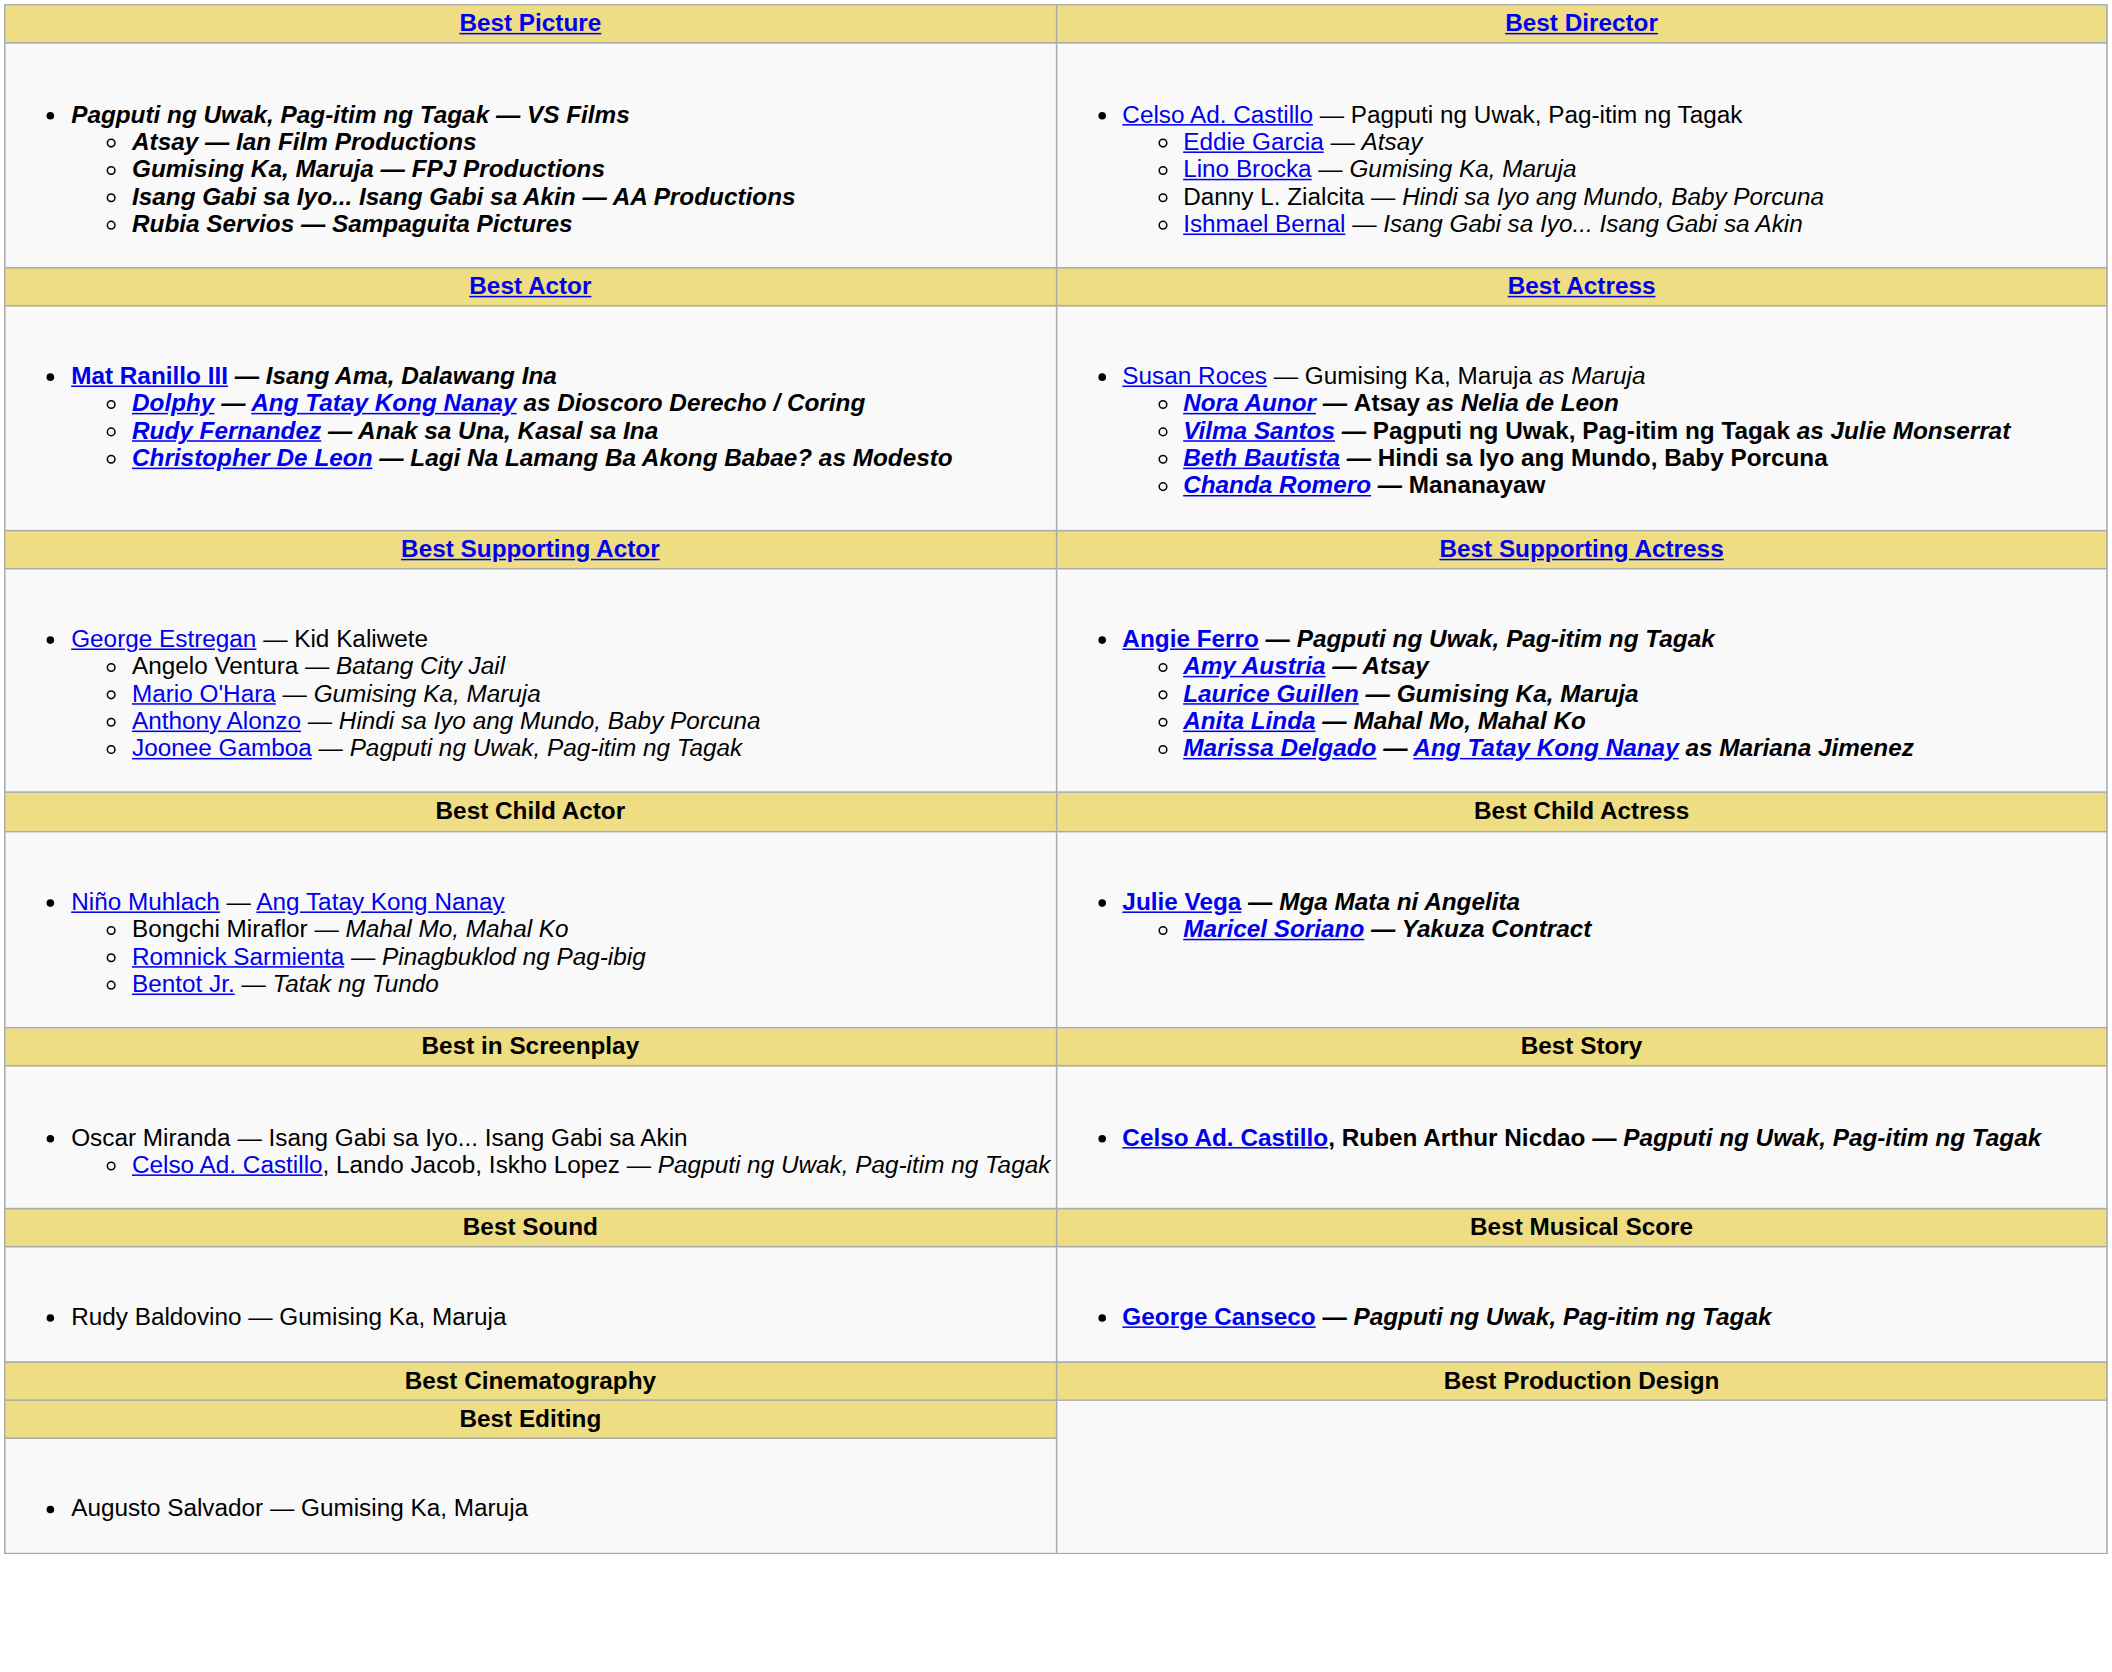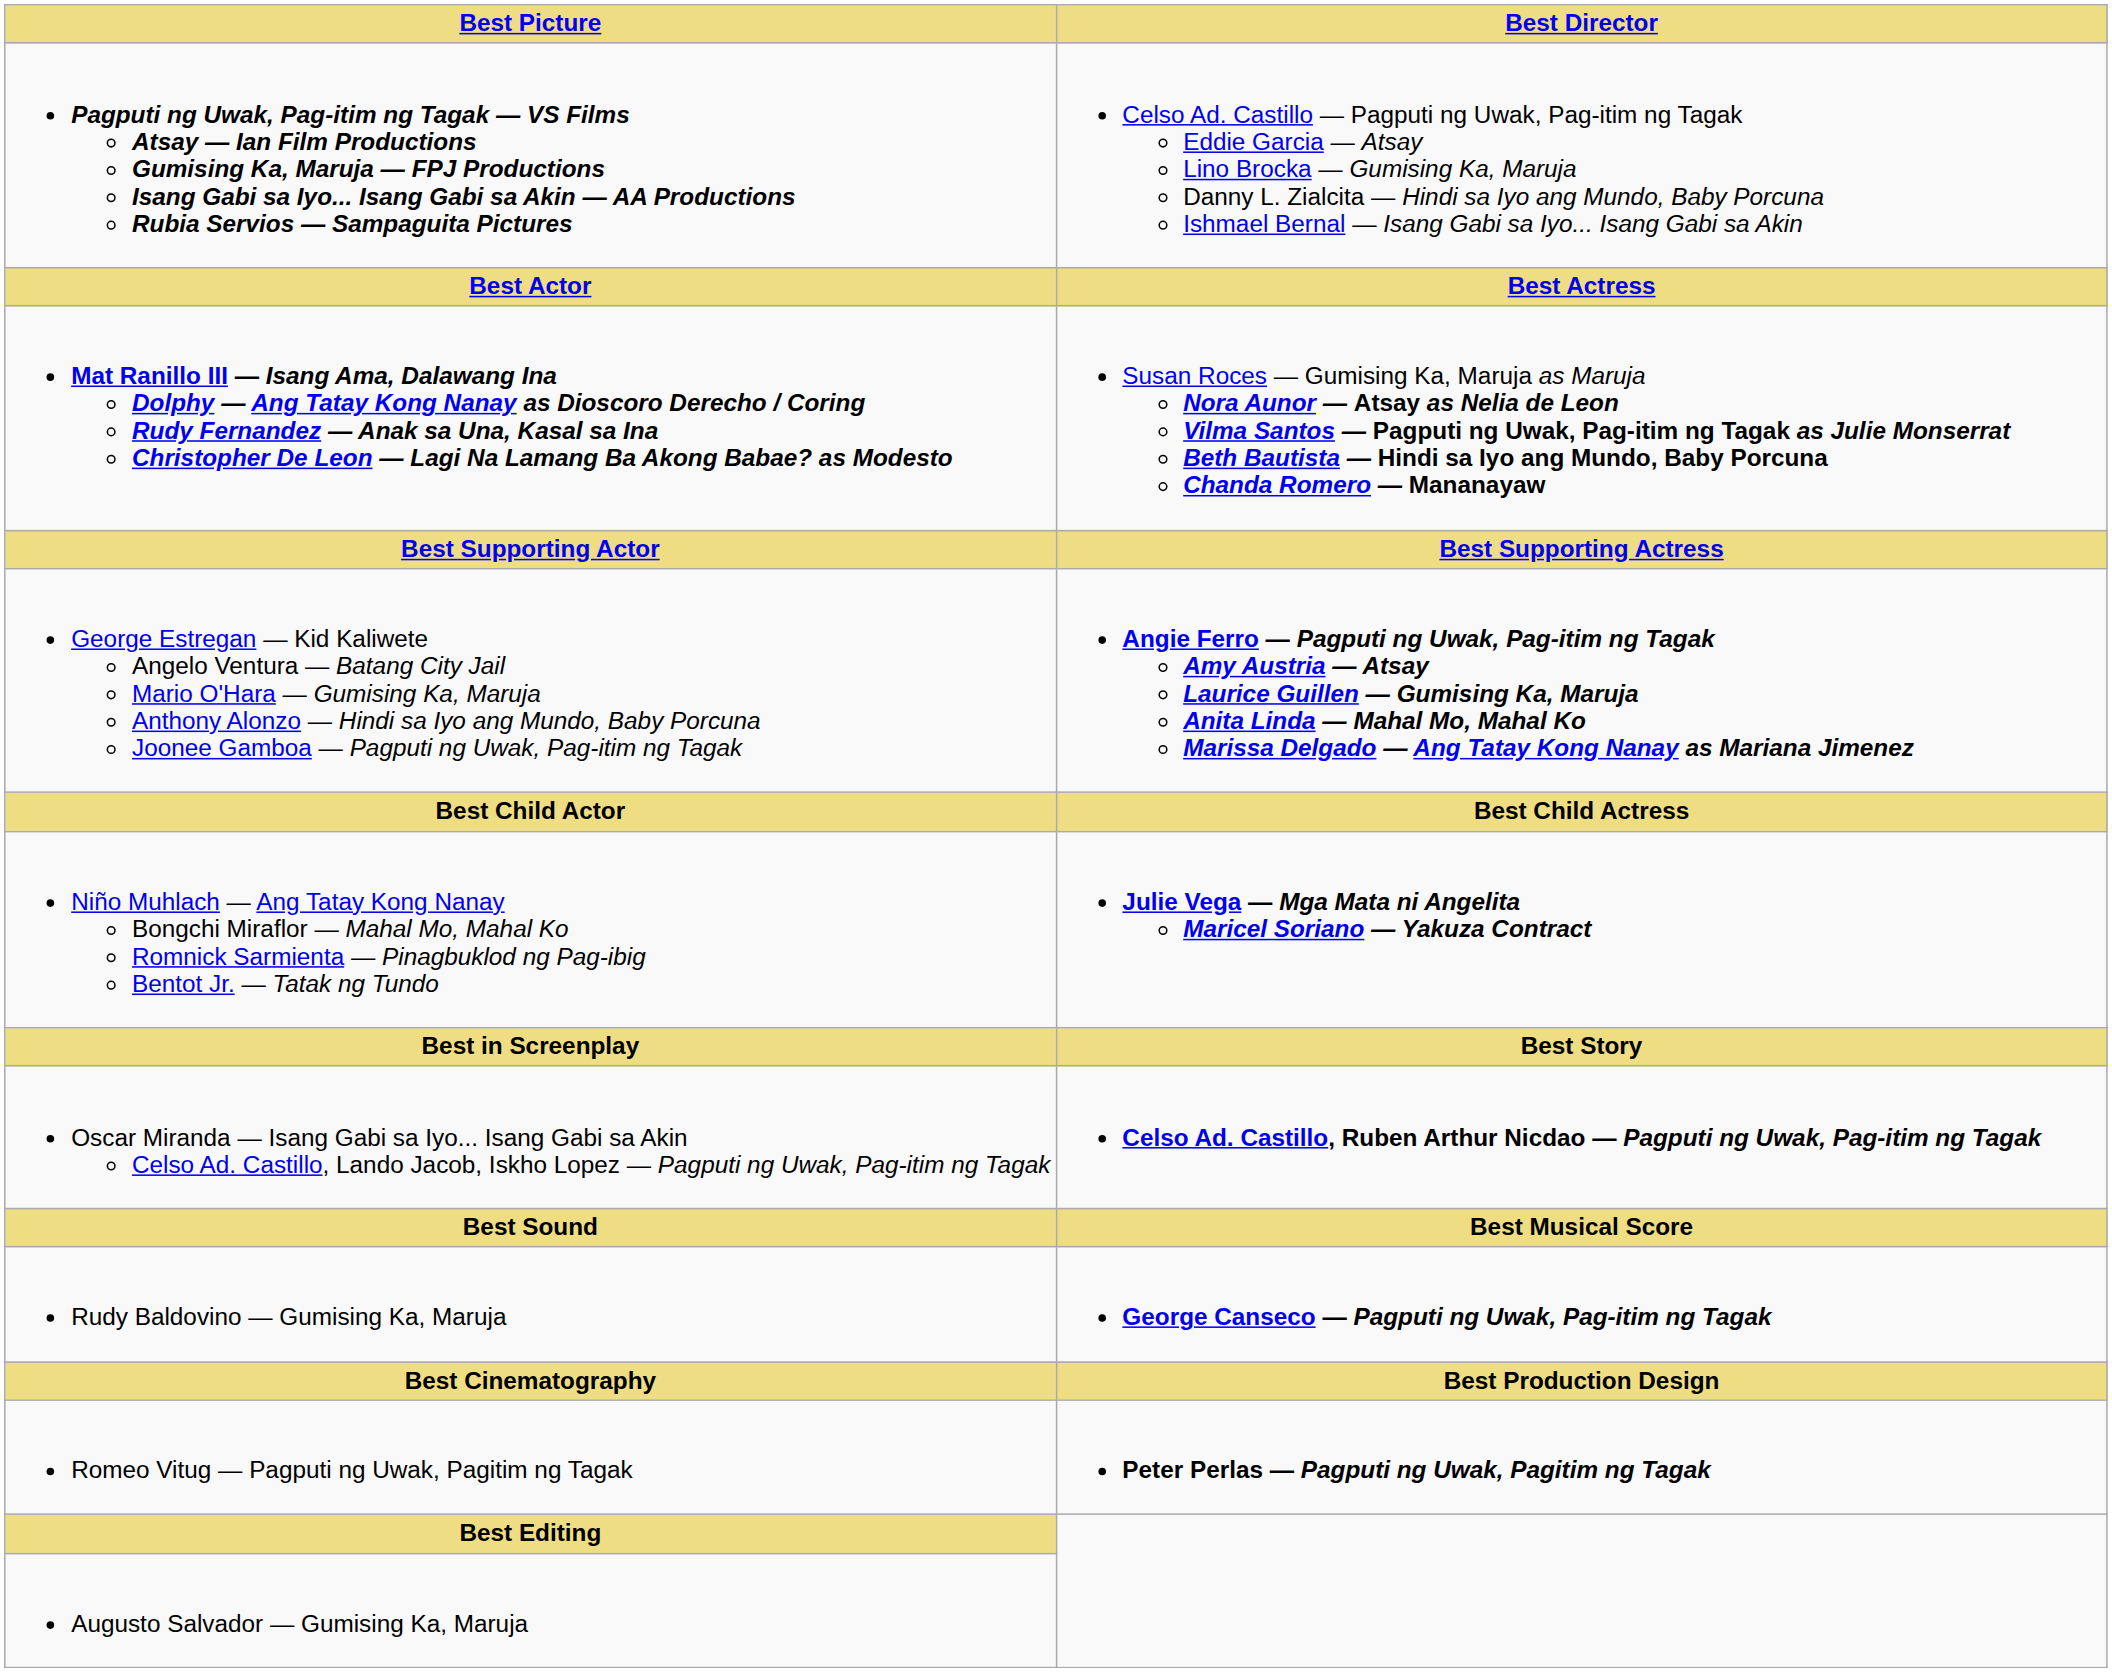 <table class=wikitable>
 <tr>
 <th style="background:#EEDD82; width:50%"><a href='#'>Best Picture</a></th>
 <th style="background:#EEDD82; width:50%"><a href='#'>Best Director</a></th>
 </tr>
 <tr>
 <td valign="top"><br><ul><li><strong><em>Pagputi ng Uwak, Pag-itim ng Tagak<em> — VS Films<strong><ul><li></em>Atsay<em> — Ian Film Productions</li><li></em>Gumising Ka, Maruja<em> — FPJ Productions</li><li></em>Isang Gabi sa Iyo... Isang Gabi sa Akin<em> — AA Productions</li><li></em>Rubia Servios<em> — Sampaguita Pictures</li></ul></li></ul></td>
 <td valign="top"><br><ul><li></strong><a href='#'>Celso Ad. Castillo</a> — </em>Pagputi ng Uwak, Pag-itim ng Tagak</em></strong><ul><li><a href='#'>Eddie Garcia</a> — <em>Atsay</em></li><li><a href='#'>Lino Brocka</a> — <em>Gumising Ka, Maruja</em></li><li>Danny L. Zialcita — <em>Hindi sa Iyo ang Mundo, Baby Porcuna</em></li><li><a href='#'>Ishmael Bernal</a> — <em>Isang Gabi sa Iyo... Isang Gabi sa Akin</em></li></ul></li></ul></td>
 </tr>
 <tr>
 <th style="background:#EEDD82; width:50%"><a href='#'>Best Actor</a></th>
 <th style="background:#EEDD82; width:50%"><a href='#'>Best Actress</a></th>
 </tr>
 <tr>
 <td valign="top"><br><ul><li><strong><a href='#'>Mat Ranillo III</a> — <em>Isang Ama, Dalawang Ina<strong><em><ul><li><a href='#'>Dolphy</a> — </em><a href='#'>Ang Tatay Kong Nanay</a><em> as Dioscoro Derecho / Coring</li><li><a href='#'>Rudy Fernandez</a> — </em>Anak sa Una, Kasal sa Ina<em></li><li><a href='#'>Christopher De Leon</a> — </em>Lagi Na Lamang Ba Akong Babae?<em> as Modesto</li></ul></li></ul></td>
 <td valign="top"><br><ul><li></strong><a href='#'>Susan Roces</a> — </em>Gumising Ka, Maruja<em> as Maruja<strong><ul><li><a href='#'>Nora Aunor</a> — </em>Atsay<em> as Nelia de Leon</li><li><a href='#'>Vilma Santos</a> — </em>Pagputi ng Uwak, Pag-itim ng Tagak<em> as Julie Monserrat</li><li><a href='#'>Beth Bautista</a> — </em>Hindi sa Iyo ang Mundo, Baby Porcuna<em></li><li><a href='#'>Chanda Romero</a> — </em>Mananayaw<em></li></ul></li></ul></td>
 </tr>
 <tr>
 <th style="background:#EEDD82; width:50%"><a href='#'>Best Supporting Actor</a></th>
 <th style="background:#EEDD82; width:50%"><a href='#'>Best Supporting Actress</a></th>
 </tr>
 <tr>
 <td valign="top"><br><ul><li></strong><a href='#'>George Estregan</a> — </em>Kid Kaliwete</em></strong><ul><li>Angelo Ventura — <em>Batang City Jail</em></li><li><a href='#'>Mario O'Hara</a> — <em>Gumising Ka, Maruja</em></li><li><a href='#'>Anthony Alonzo</a> — <em>Hindi sa Iyo ang Mundo, Baby Porcuna</em></li><li><a href='#'>Joonee Gamboa</a> — <em>Pagputi ng Uwak, Pag-itim ng Tagak</em></li></ul></li></ul></td>
 <td valign="top"><br><ul><li><strong><a href='#'>Angie Ferro</a> — <em>Pagputi ng Uwak, Pag-itim ng Tagak<strong><em><ul><li><a href='#'>Amy Austria</a> — </em>Atsay<em></li><li><a href='#'>Laurice Guillen</a> — </em>Gumising Ka, Maruja<em></li><li><a href='#'>Anita Linda</a> — </em>Mahal Mo, Mahal Ko<em></li><li><a href='#'>Marissa Delgado</a> — </em><a href='#'>Ang Tatay Kong Nanay</a><em> as Mariana Jimenez</li></ul></li></ul></td>
 </tr>
 <tr>
 <th style="background:#EEDD82; width:50%">Best Child Actor</th>
 <th style="background:#EEDD82; width:50%">Best Child Actress</th>
 </tr>
 <tr>
 <td valign="top"><br><ul><li></strong><a href='#'>Niño Muhlach</a> — </em><a href='#'>Ang Tatay Kong Nanay</a></em></strong><ul><li>Bongchi Miraflor — <em>Mahal Mo, Mahal Ko</em></li><li><a href='#'>Romnick Sarmienta</a> — <em>Pinagbuklod ng Pag-ibig</em></li><li><a href='#'>Bentot Jr.</a> — <em>Tatak ng Tundo</em></li></ul></li></ul></td>
 <td valign="top"><br><ul><li><strong><a href='#'>Julie Vega</a> — <em>Mga Mata ni Angelita<strong><em><ul><li><a href='#'>Maricel Soriano</a> — </em>Yakuza Contract<em></li></ul></li></ul></td>
 </tr>
 <tr>
 <th style="background:#EEDD82; width:50%">Best in Screenplay</th>
 <th style="background:#EEDD82; width:50%">Best Story</th>
 </tr>
 <tr>
 <td valign="top"><br><ul><li></strong>Oscar Miranda — </em>Isang Gabi sa Iyo... Isang Gabi sa Akin</em></strong><ul><li><a href='#'>Celso Ad. Castillo</a>, Lando Jacob, Iskho Lopez — <em>Pagputi ng Uwak, Pag-itim ng Tagak</em></li></ul></li></ul></td>
 <td valign="top"><br><ul><li><strong><a href='#'>Celso Ad. Castillo</a>, Ruben Arthur Nicdao — <em>Pagputi ng Uwak, Pag-itim ng Tagak<strong><em></li></ul></td>
 </tr>
 <tr>
 <th style="background:#EEDD82; width:50%">Best Sound</th>
 <th style="background:#EEDD82; width:50%">Best Musical Score</th>
 </tr>
 <tr>
 <td valign="top"><br><ul><li></strong>Rudy Baldovino — </em>Gumising Ka, Maruja</em></strong></li></ul></td>
 <td valign="top"><br><ul><li><strong><a href='#'>George Canseco</a> — <em>Pagputi ng Uwak, Pag-itim ng Tagak<strong><em></li></ul></td>
 </tr>
 <tr>
 <th style="background:#EEDD82; width:50%">Best Cinematography</th>
 <th style="background:#EEDD82; width:50%">Best Production Design</th>
 </tr>
 <tr>
+<td valign="top"><br><ul><li></strong>Romeo Vitug — </em>Pagputi ng Uwak, Pagitim ng Tagak</em></strong></li></ul></td>
+<td valign="top"><br><ul><li><strong>Peter Perlas — <em>Pagputi ng Uwak, Pagitim ng Tagak<strong><em></li></ul></td>
+</tr>
+<tr>
 <th style="background:#EEDD82; width:50%">Best Editing</th>
 </tr>
 <tr>
 <td valign="top"><br><ul><li></strong>Augusto Salvador — </em>Gumising Ka, Maruja</em></strong></li></ul></td>
 </tr>
 <tr>
 </tr>
 </table>
